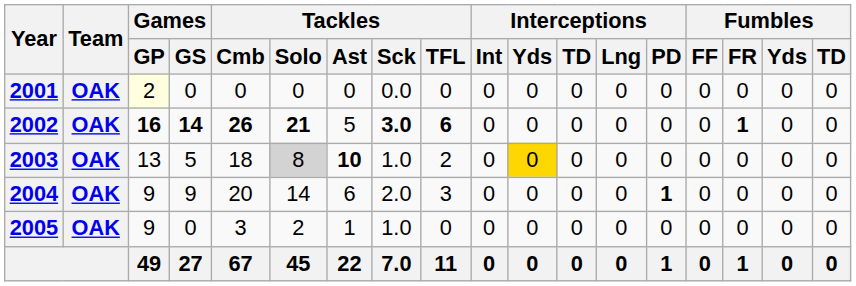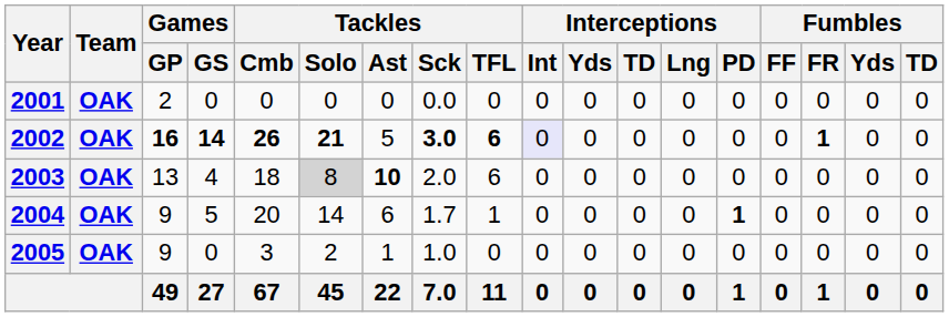 <table class="wikitable" style="text-align:center">
 <tr>
 <th rowspan="2">Year</th>
 <th rowspan="2">Team</th>
 <th colspan="2">Games</th>
 <th colspan="5">Tackles</th>
 <th colspan="5">Interceptions</th>
 <th colspan="4">Fumbles</th>
 </tr>
 <tr>
 <th>GP</th>
 <th>GS</th>
 <th>Cmb</th>
 <th>Solo</th>
 <th>Ast</th>
 <th>Sck</th>
 <th>TFL</th>
 <th>Int</th>
 <th>Yds</th>
 <th>TD</th>
 <th>Lng</th>
 <th>PD</th>
 <th>FF</th>
 <th>FR</th>
 <th>Yds</th>
 <th>TD</th>
 </tr>
 <tr>
 <th><a href='#'>2001</a></th>
 <th><a href='#'>OAK</a></th>
-<td style="background: lightyellow;">2</td>
+<td>2</td>
 <td>0</td>
 <td>0</td>
 <td>0</td>
 <td>0</td>
 <td>0.0</td>
 <td>0</td>
 <td>0</td>
 <td>0</td>
 <td>0</td>
 <td>0</td>
 <td>0</td>
 <td>0</td>
 <td>0</td>
 <td>0</td>
 <td>0</td>
 </tr>
 <tr>
 <th><a href='#'>2002</a></th>
 <th><a href='#'>OAK</a></th>
 <td><strong>16</strong></td>
 <td><strong>14</strong></td>
 <td><strong>26</strong></td>
 <td><strong>21</strong></td>
 <td>5</td>
 <td><strong>3.0</strong></td>
 <td><strong>6</strong></td>
-<td>0</td>
+<td style="background: lavender;">0</td>
 <td>0</td>
 <td>0</td>
 <td>0</td>
 <td>0</td>
 <td>0</td>
 <td><strong>1</strong></td>
 <td>0</td>
 <td>0</td>
 </tr>
 <tr>
 <th><a href='#'>2003</a></th>
 <th><a href='#'>OAK</a></th>
 <td>13</td>
-<td>5</td>
+<td>4</td>
 <td>18</td>
 <td style="background: lightgrey;">8</td>
 <td><strong>10</strong></td>
-<td>1.0</td>
-<td>2</td>
+<td>2.0</td>
+<td>6</td>
 <td>0</td>
-<td style="background: gold;">0</td>
+<td>0</td>
 <td>0</td>
 <td>0</td>
 <td>0</td>
 <td>0</td>
 <td>0</td>
 <td>0</td>
 <td>0</td>
 </tr>
 <tr>
 <th><a href='#'>2004</a></th>
 <th><a href='#'>OAK</a></th>
 <td>9</td>
-<td>9</td>
+<td>5</td>
 <td>20</td>
 <td>14</td>
 <td>6</td>
-<td>2.0</td>
-<td>3</td>
+<td>1.7</td>
+<td>1</td>
 <td>0</td>
 <td>0</td>
 <td>0</td>
 <td>0</td>
 <td><strong>1</strong></td>
 <td>0</td>
 <td>0</td>
 <td>0</td>
 <td>0</td>
 </tr>
 <tr>
 <th><a href='#'>2005</a></th>
 <th><a href='#'>OAK</a></th>
 <td>9</td>
 <td>0</td>
 <td>3</td>
 <td>2</td>
 <td>1</td>
 <td>1.0</td>
 <td>0</td>
 <td>0</td>
 <td>0</td>
 <td>0</td>
 <td>0</td>
 <td>0</td>
 <td>0</td>
 <td>0</td>
 <td>0</td>
 <td>0</td>
 </tr>
 <tr>
 <th colspan="2"></th>
 <th>49</th>
 <th>27</th>
 <th>67</th>
 <th>45</th>
 <th>22</th>
 <th>7.0</th>
 <th>11</th>
 <th>0</th>
 <th>0</th>
 <th>0</th>
 <th>0</th>
 <th>1</th>
 <th>0</th>
 <th>1</th>
 <th>0</th>
 <th>0</th>
 </tr>
 </table>
